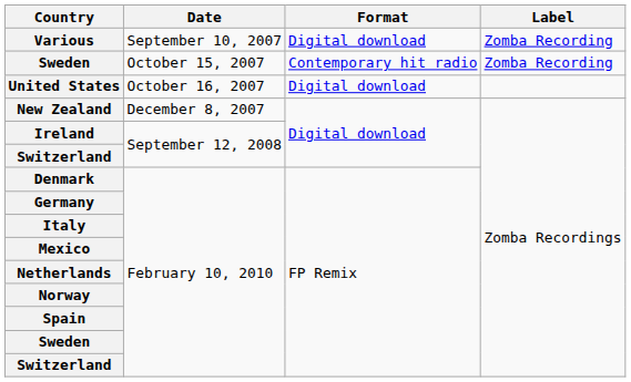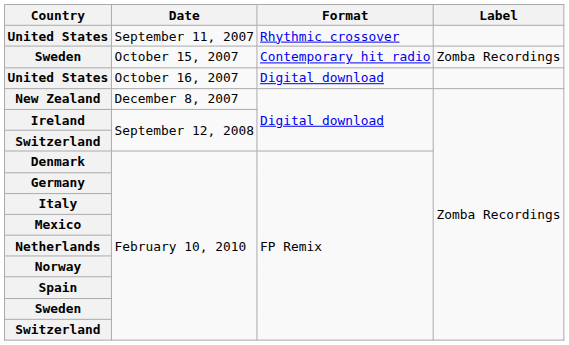 <table class="wikitable plainrowheaders">
 <tr>
 <th scope="col">Country</th>
 <th scope="col">Date</th>
 <th scope="col">Format</th>
 <th scope="col">Label</th>
 </tr>
 <tr>
-<th scope="row">Various</th>
-<td>September 10, 2007</td>
-<td><a href='#'>Digital download</a></td>
-<td><a href='#'>Zomba Recording</a></td>
+<th scope="row">United States</th>
+<td>September 11, 2007</td>
+<td><a href='#'>Rhythmic crossover</a></td>
+<td></td>
 </tr>
 <tr>
 <th scope="row">Sweden</th>
 <td>October 15, 2007</td>
 <td><a href='#'>Contemporary hit radio</a></td>
-<td><a href='#'>Zomba Recording</a></td>
+<td>Zomba Recordings</td>
 </tr>
 <tr>
 <th scope="row">United States</th>
 <td>October 16, 2007</td>
 <td><a href='#'>Digital download</a></td>
 <td></td>
 </tr>
 <tr>
 <th scope="row">New Zealand</th>
 <td>December 8, 2007</td>
 <td rowspan="3"><a href='#'>Digital download</a></td>
 <td rowspan="12">Zomba Recordings</td>
 </tr>
 <tr>
 <th scope="row">Ireland</th>
 <td rowspan="2">September 12, 2008</td>
 </tr>
 <tr>
 <th scope="row">Switzerland</th>
 </tr>
 <tr>
 <th scope="row">Denmark</th>
 <td rowspan="9">February 10, 2010</td>
 <td rowspan="9">FP Remix</td>
 </tr>
 <tr>
 <th scope="row">Germany</th>
 </tr>
 <tr>
 <th scope="row">Italy</th>
 </tr>
 <tr>
 <th scope="row">Mexico</th>
 </tr>
 <tr>
 <th scope="row">Netherlands</th>
 </tr>
 <tr>
 <th scope="row">Norway</th>
 </tr>
 <tr>
 <th scope="row">Spain</th>
 </tr>
 <tr>
 <th scope="row">Sweden</th>
 </tr>
 <tr>
 <th scope="row">Switzerland</th>
 </tr>
 </table>
